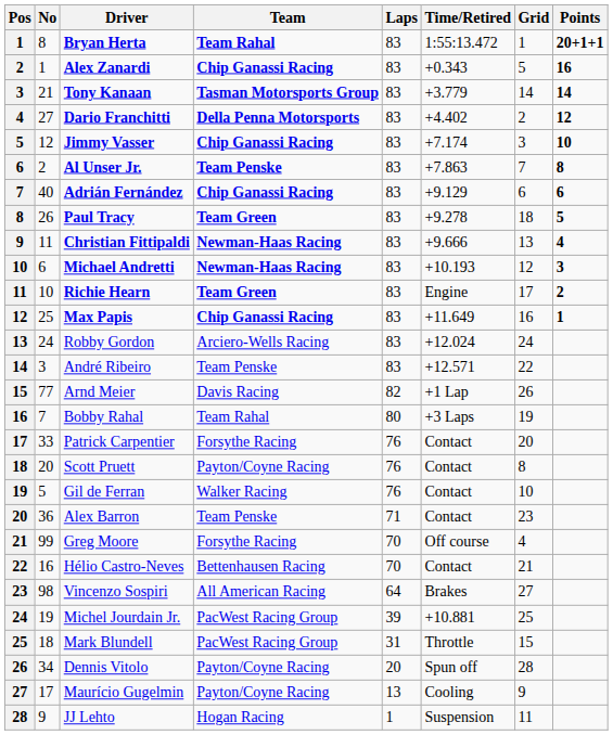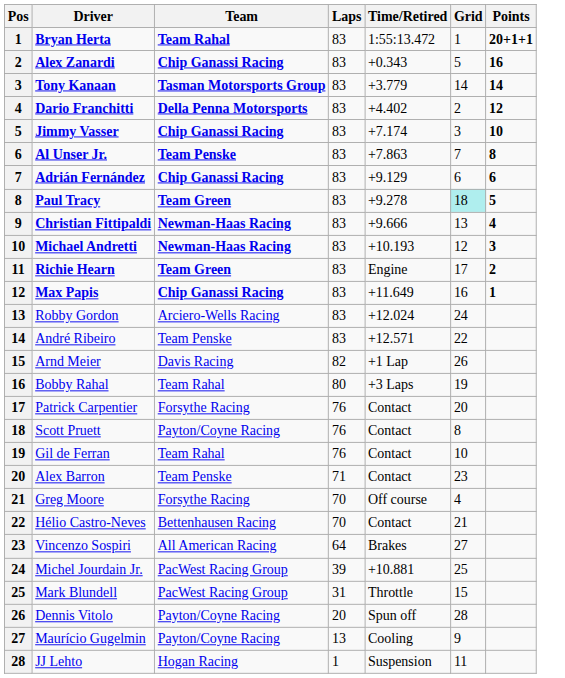 <table class="wikitable" style="font-size:95%;">
 <tr>
 <th>Pos</th>
-<th>No</th>
 <th>Driver</th>
 <th>Team</th>
 <th>Laps</th>
 <th>Time/Retired</th>
 <th>Grid</th>
 <th>Points</th>
 </tr>
 <tr>
 <th>1</th>
-<td>8</td>
 <td> <strong><a href='#'>Bryan Herta</a></strong></td>
 <td><strong><a href='#'>Team Rahal</a></strong></td>
 <td>83</td>
 <td>1:55:13.472</td>
 <td>1</td>
 <td><strong>20+1+1</strong></td>
 </tr>
 <tr>
 <th>2</th>
-<td>1</td>
 <td> <strong><a href='#'>Alex Zanardi</a></strong></td>
 <td><strong><a href='#'>Chip Ganassi Racing</a></strong></td>
 <td>83</td>
 <td>+0.343</td>
 <td>5</td>
 <td><strong>16</strong></td>
 </tr>
 <tr>
 <th>3</th>
-<td>21</td>
 <td> <strong><a href='#'>Tony Kanaan</a></strong></td>
 <td><strong><a href='#'>Tasman Motorsports Group</a></strong></td>
 <td>83</td>
 <td>+3.779</td>
 <td>14</td>
 <td><strong>14</strong></td>
 </tr>
 <tr>
 <th>4</th>
-<td>27</td>
 <td> <strong><a href='#'>Dario Franchitti</a></strong></td>
 <td><strong><a href='#'>Della Penna Motorsports</a></strong></td>
 <td>83</td>
 <td>+4.402</td>
 <td>2</td>
 <td><strong>12</strong></td>
 </tr>
 <tr>
 <th>5</th>
-<td>12</td>
 <td> <strong><a href='#'>Jimmy Vasser</a></strong></td>
 <td><strong><a href='#'>Chip Ganassi Racing</a></strong></td>
 <td>83</td>
 <td>+7.174</td>
 <td>3</td>
 <td><strong>10</strong></td>
 </tr>
 <tr>
 <th>6</th>
-<td>2</td>
 <td> <strong><a href='#'>Al Unser Jr.</a></strong></td>
 <td><strong><a href='#'>Team Penske</a></strong></td>
 <td>83</td>
 <td>+7.863</td>
 <td>7</td>
 <td><strong>8</strong></td>
 </tr>
 <tr>
 <th>7</th>
-<td>40</td>
 <td> <strong><a href='#'>Adrián Fernández</a></strong></td>
 <td><strong><a href='#'>Chip Ganassi Racing</a></strong></td>
 <td>83</td>
 <td>+9.129</td>
 <td>6</td>
 <td><strong>6</strong></td>
 </tr>
 <tr>
 <th>8</th>
-<td>26</td>
 <td> <strong><a href='#'>Paul Tracy</a></strong></td>
 <td><strong><a href='#'>Team Green</a></strong></td>
 <td>83</td>
 <td>+9.278</td>
-<td>18</td>
+<td style="background: paleturquoise;">18</td>
 <td><strong>5</strong></td>
 </tr>
 <tr>
 <th>9</th>
-<td>11</td>
 <td> <strong><a href='#'>Christian Fittipaldi</a></strong></td>
 <td><strong><a href='#'>Newman-Haas Racing</a></strong></td>
 <td>83</td>
 <td>+9.666</td>
 <td>13</td>
 <td><strong>4</strong></td>
 </tr>
 <tr>
 <th>10</th>
-<td>6</td>
 <td> <strong><a href='#'>Michael Andretti</a></strong></td>
 <td><strong><a href='#'>Newman-Haas Racing</a></strong></td>
 <td>83</td>
 <td>+10.193</td>
 <td>12</td>
 <td><strong>3</strong></td>
 </tr>
 <tr>
 <th>11</th>
-<td>10</td>
 <td> <strong><a href='#'>Richie Hearn</a></strong></td>
 <td><strong><a href='#'>Team Green</a></strong></td>
 <td>83</td>
 <td>Engine</td>
 <td>17</td>
 <td><strong>2</strong></td>
 </tr>
 <tr>
 <th>12</th>
-<td>25</td>
 <td> <strong><a href='#'>Max Papis</a></strong></td>
 <td><strong><a href='#'>Chip Ganassi Racing</a></strong></td>
 <td>83</td>
 <td>+11.649</td>
 <td>16</td>
 <td><strong>1</strong></td>
 </tr>
 <tr>
 <th>13</th>
-<td>24</td>
 <td> <a href='#'>Robby Gordon</a></td>
 <td><a href='#'>Arciero-Wells Racing</a></td>
 <td>83</td>
 <td>+12.024</td>
 <td>24</td>
 <td></td>
 </tr>
 <tr>
 <th>14</th>
-<td>3</td>
 <td> <a href='#'>André Ribeiro</a></td>
 <td><a href='#'>Team Penske</a></td>
 <td>83</td>
 <td>+12.571</td>
 <td>22</td>
 <td></td>
 </tr>
 <tr>
 <th>15</th>
-<td>77</td>
 <td> <a href='#'>Arnd Meier</a></td>
 <td><a href='#'>Davis Racing</a></td>
 <td>82</td>
 <td>+1 Lap</td>
 <td>26</td>
 <td></td>
 </tr>
 <tr>
 <th>16</th>
-<td>7</td>
 <td> <a href='#'>Bobby Rahal</a></td>
 <td><a href='#'>Team Rahal</a></td>
 <td>80</td>
 <td>+3 Laps</td>
 <td>19</td>
 <td></td>
 </tr>
 <tr>
 <th>17</th>
-<td>33</td>
 <td> <a href='#'>Patrick Carpentier</a></td>
 <td><a href='#'>Forsythe Racing</a></td>
 <td>76</td>
 <td>Contact</td>
 <td>20</td>
 <td></td>
 </tr>
 <tr>
 <th>18</th>
-<td>20</td>
 <td> <a href='#'>Scott Pruett</a></td>
 <td><a href='#'>Payton/Coyne Racing</a></td>
 <td>76</td>
 <td>Contact</td>
 <td>8</td>
 <td></td>
 </tr>
 <tr>
 <th>19</th>
-<td>5</td>
 <td> <a href='#'>Gil de Ferran</a></td>
-<td><a href='#'>Walker Racing</a></td>
+<td><a href='#'>Team Rahal</a></td>
 <td>76</td>
 <td>Contact</td>
 <td>10</td>
 <td></td>
 </tr>
 <tr>
 <th>20</th>
-<td>36</td>
 <td> <a href='#'>Alex Barron</a></td>
 <td><a href='#'>Team Penske</a></td>
 <td>71</td>
 <td>Contact</td>
 <td>23</td>
 <td></td>
 </tr>
 <tr>
 <th>21</th>
-<td>99</td>
 <td> <a href='#'>Greg Moore</a></td>
 <td><a href='#'>Forsythe Racing</a></td>
 <td>70</td>
 <td>Off course</td>
 <td>4</td>
 <td></td>
 </tr>
 <tr>
 <th>22</th>
-<td>16</td>
 <td> <a href='#'>Hélio Castro-Neves</a></td>
 <td><a href='#'>Bettenhausen Racing</a></td>
 <td>70</td>
 <td>Contact</td>
 <td>21</td>
 <td></td>
 </tr>
 <tr>
 <th>23</th>
-<td>98</td>
 <td> <a href='#'>Vincenzo Sospiri</a></td>
 <td><a href='#'>All American Racing</a></td>
 <td>64</td>
 <td>Brakes</td>
 <td>27</td>
 <td></td>
 </tr>
 <tr>
 <th>24</th>
-<td>19</td>
 <td> <a href='#'>Michel Jourdain Jr.</a></td>
 <td><a href='#'>PacWest Racing Group</a></td>
 <td>39</td>
 <td>+10.881</td>
 <td>25</td>
 <td></td>
 </tr>
 <tr>
 <th>25</th>
-<td>18</td>
 <td> <a href='#'>Mark Blundell</a></td>
 <td><a href='#'>PacWest Racing Group</a></td>
 <td>31</td>
 <td>Throttle</td>
 <td>15</td>
 <td></td>
 </tr>
 <tr>
 <th>26</th>
-<td>34</td>
 <td> <a href='#'>Dennis Vitolo</a></td>
 <td><a href='#'>Payton/Coyne Racing</a></td>
 <td>20</td>
 <td>Spun off</td>
 <td>28</td>
 <td></td>
 </tr>
 <tr>
 <th>27</th>
-<td>17</td>
 <td> <a href='#'>Maurício Gugelmin</a></td>
 <td><a href='#'>Payton/Coyne Racing</a></td>
 <td>13</td>
 <td>Cooling</td>
 <td>9</td>
 <td></td>
 </tr>
 <tr>
 <th>28</th>
-<td>9</td>
 <td> <a href='#'>JJ Lehto</a></td>
 <td><a href='#'>Hogan Racing</a></td>
 <td>1</td>
 <td>Suspension</td>
 <td>11</td>
 <td></td>
 </tr>
 </table>
